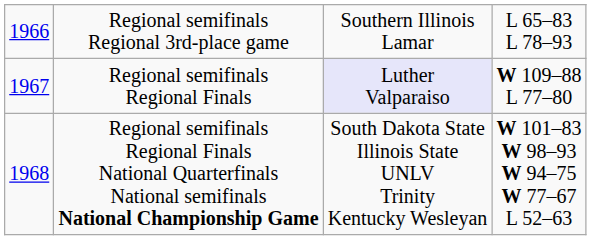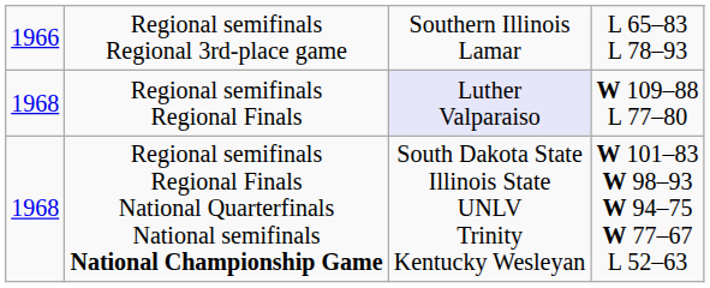 <table class="wikitable">
 <tr style="text-align:center;">
 <td><a href='#'>1966</a></td>
 <td>Regional semifinals<br>Regional 3rd-place game</td>
 <td>Southern Illinois<br>Lamar</td>
 <td>L 65–83<br>L 78–93</td>
 </tr>
 <tr style="text-align:center;">
-<td><a href='#'>1967</a></td>
+<td><a href='#'>1968</a></td>
 <td>Regional semifinals<br>Regional Finals</td>
 <td style="background: lavender;">Luther<br>Valparaiso</td>
 <td><strong>W</strong> 109–88<br>L 77–80</td>
 </tr>
 <tr style="text-align:center;">
 <td><a href='#'>1968</a></td>
 <td>Regional semifinals<br>Regional Finals<br>National Quarterfinals<br>National semifinals<br><strong>National Championship Game</strong></td>
 <td>South Dakota State<br>Illinois State<br>UNLV<br>Trinity<br>Kentucky Wesleyan</td>
 <td><strong>W</strong> 101–83<br><strong>W</strong> 98–93<br><strong>W</strong> 94–75<br><strong>W</strong> 77–67<br>L 52–63</td>
 </tr>
 </table>
